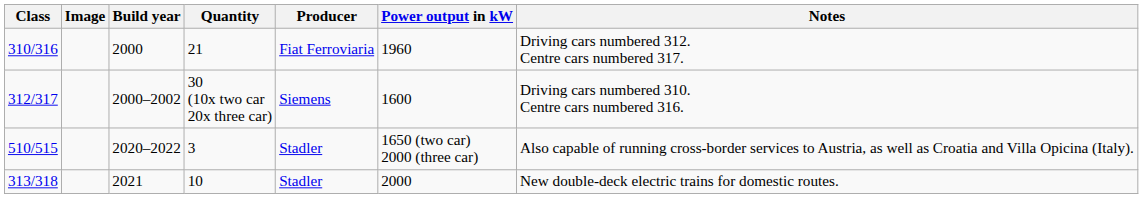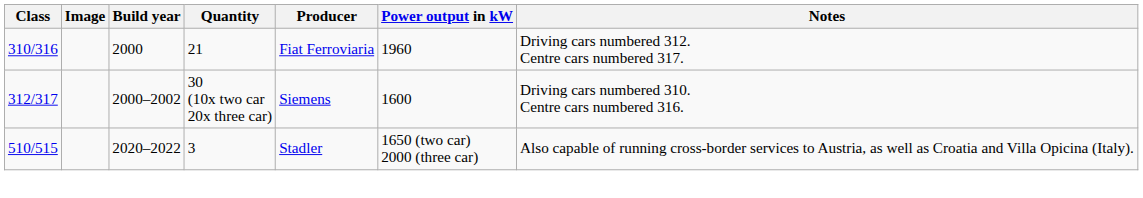 <table class="wikitable">
 <tr>
 <th>Class</th>
 <th>Image</th>
 <th>Build year</th>
 <th>Quantity</th>
 <th>Producer</th>
 <th><a href='#'>Power output</a> in <a href='#'>kW</a></th>
 <th>Notes</th>
 </tr>
 <tr>
 <td><a href='#'>310/316</a></td>
 <td></td>
 <td>2000</td>
 <td>21</td>
 <td><a href='#'>Fiat Ferroviaria</a></td>
 <td>1960</td>
 <td>Driving cars numbered 312.<br>Centre cars numbered 317.</td>
 </tr>
 <tr>
 <td><a href='#'>312/317</a></td>
 <td></td>
 <td>2000–2002</td>
 <td>30<br>(10x two car<br>20x three car)</td>
 <td><a href='#'>Siemens</a></td>
 <td>1600</td>
 <td>Driving cars numbered 310.<br>Centre cars numbered 316.</td>
 </tr>
 <tr>
 <td><a href='#'>510/515</a></td>
 <td></td>
 <td>2020–2022</td>
 <td>3</td>
 <td><a href='#'>Stadler</a></td>
 <td>1650 (two car)<br>2000 (three car)</td>
 <td>Also capable of running cross-border services to Austria, as well as Croatia and Villa Opicina (Italy).</td>
 </tr>
-<tr>
-<td><a href='#'>313/318</a></td>
-<td></td>
-<td>2021</td>
-<td>10</td>
-<td><a href='#'>Stadler</a></td>
-<td>2000</td>
-<td>New double-deck electric trains for domestic routes.</td>
-</tr>
 </table>
